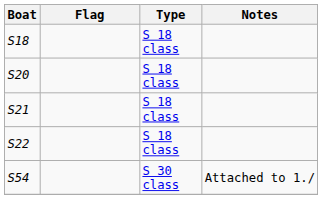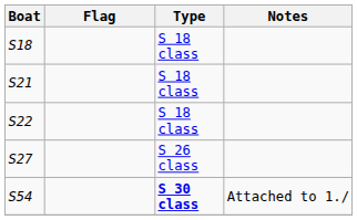 <table class="wikitable sortable">
 <tr>
 <th scope="col" width="20px">Boat</th>
 <th scope="col" width="100px">Flag</th>
 <th scope="col" width="60px">Type</th>
 <th>Notes</th>
 </tr>
 <tr>
 <td align="left"><em>S18</em></td>
-<td align="left"></td>
-<td align="left"><a href='#'>S 18 class</a></td>
-<td align="left"></td>
-</tr>
-<tr>
-<td align="left"><em>S20</em></td>
 <td align="left"></td>
 <td align="left"><a href='#'>S 18 class</a></td>
 <td align="left"></td>
 </tr>
 <tr>
 <td align="left"><em>S21</em></td>
 <td align="left"></td>
 <td align="left"><a href='#'>S 18 class</a></td>
 <td align="left"></td>
 </tr>
 <tr>
 <td align="left"><em>S22</em></td>
 <td align="left"></td>
 <td align="left"><a href='#'>S 18 class</a></td>
 <td align="left"></td>
 </tr>
 <tr>
+<td align="left"><em>S27</em></td>
+<td align="left"></td>
+<td align="left"><a href='#'>S 26 class</a></td>
+<td align="left"></td>
+</tr>
+<tr>
 <td align="left"><em>S54</em></td>
 <td align="left"></td>
-<td align="left"><a href='#'>S 30 class</a></td>
+<td align="left"><strong><a href='#'>S 30 class</a></strong></td>
 <td align="left">Attached to 1./</td>
 </tr>
 <tr>
 </tr>
 </table>
